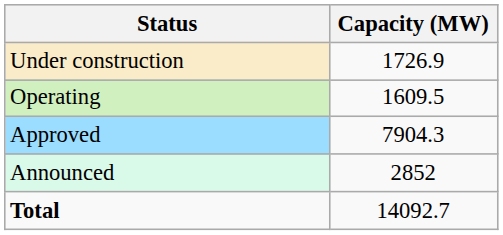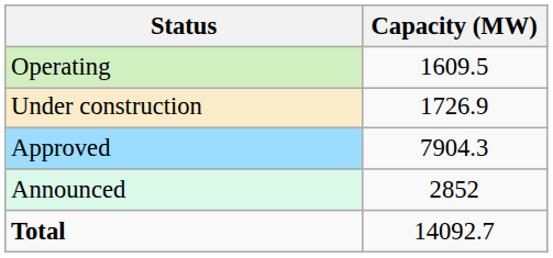 <table class="wikitable" style="font-size:90%;">
 <tr>
 <th scope="col" width="200">Status</th>
 <th scope="col" width="100">Capacity (MW)</th>
 </tr>
 <tr>
+<td style="background:#D0F0C0;">Operating</td>
+<td align="center">1609.5</td>
+</tr>
+<tr>
 <td style="background:#FAECC8;">Under construction</td>
 <td align="center">1726.9</td>
-</tr>
-<tr>
-<td style="background:#D0F0C0;">Operating</td>
-<td align="center">1609.5</td>
 </tr>
 <tr>
 <td style="background:#9BDDFF;">Approved</td>
 <td align="center">7904.3</td>
 </tr>
 <tr>
 <td style="background:#D9F9E9;">Announced</td>
 <td align="center">2852</td>
 </tr>
 <tr>
 <td><strong>Total</strong></td>
 <td align="center">14092.7</td>
 </tr>
 </table>
